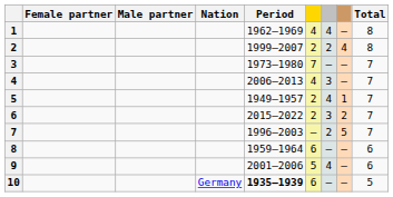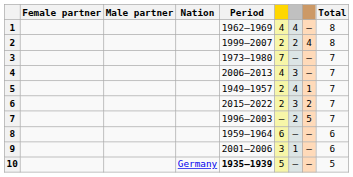 <table class="wikitable unsortable" style="text-align:center">
 <tr>
 <th scope="col"></th>
 <th scope="col">Female partner</th>
 <th scope="col">Male partner</th>
 <th scope="col">Nation</th>
 <th scope="col">Period</th>
 <th scope="col" style="width:1em; background-color:gold"></th>
 <th scope="col" style="width:1em;background-color:silver"></th>
 <th scope="col" style="width:1em;background-color:#CC9966"></th>
 <th scope="col">Total</th>
 </tr>
 <tr>
 <th scope="row">1</th>
 <td align="left"></td>
 <td align="left"></td>
 <td align="left"></td>
 <td>1962–1969</td>
 <td bgcolor="#F7F6A8">4</td>
 <td bgcolor="#DCE5E5">4</td>
 <td bgcolor="#FFDAB9">–</td>
 <td>8</td>
 </tr>
 <tr>
 <th scope="row">2</th>
 <td align="left"></td>
 <td align="left"></td>
 <td align="left"></td>
 <td>1999–2007</td>
 <td bgcolor="#F7F6A8">2</td>
 <td bgcolor="#DCE5E5">2</td>
 <td bgcolor="#FFDAB9">4</td>
 <td>8</td>
 </tr>
 <tr>
 <th scope="row">3</th>
 <td align="left"></td>
 <td align="left"></td>
 <td align="left"></td>
 <td>1973–1980</td>
 <td bgcolor="#F7F6A8">7</td>
 <td bgcolor="#DCE5E5">–</td>
 <td bgcolor="#FFDAB9">–</td>
 <td>7</td>
 </tr>
 <tr>
 <th scope="row">4</th>
 <td align="left"></td>
 <td align="left"></td>
 <td align="left"></td>
 <td>2006–2013</td>
 <td bgcolor="#F7F6A8">4</td>
 <td bgcolor="#DCE5E5">3</td>
 <td bgcolor="#FFDAB9">–</td>
 <td>7</td>
 </tr>
 <tr>
 <th scope="row">5</th>
 <td align="left"></td>
 <td align="left"></td>
 <td align="left"></td>
 <td>1949–1957</td>
 <td bgcolor="#F7F6A8">2</td>
 <td bgcolor="#DCE5E5">4</td>
 <td bgcolor="#FFDAB9">1</td>
 <td>7</td>
 </tr>
 <tr>
 <th scope="row">6</th>
 <td align="left"></td>
 <td align="left"></td>
 <td align="left"></td>
 <td>2015–2022</td>
 <td bgcolor="#F7F6A8">2</td>
 <td bgcolor="#DCE5E5">3</td>
 <td bgcolor="#FFDAB9">2</td>
 <td>7</td>
 </tr>
 <tr>
 <th scope="row">7</th>
 <td align="left"></td>
 <td align="left"></td>
 <td align="left"></td>
 <td>1996–2003</td>
 <td bgcolor="#F7F6A8">–</td>
 <td bgcolor="#DCE5E5">2</td>
 <td bgcolor="#FFDAB9">5</td>
 <td>7</td>
 </tr>
 <tr>
 <th scope="row">8</th>
 <td align="left"></td>
 <td align="left"></td>
 <td align="left"></td>
 <td>1959–1964</td>
 <td bgcolor="#F7F6A8">6</td>
 <td bgcolor="#DCE5E5">–</td>
 <td bgcolor="#FFDAB9">–</td>
 <td>6</td>
 </tr>
 <tr>
 <th scope="row">9</th>
 <td align="left"></td>
 <td align="left"></td>
 <td align="left"></td>
 <td>2001–2006</td>
-<td bgcolor="#F7F6A8">5</td>
-<td bgcolor="#DCE5E5">4</td>
+<td bgcolor="#F7F6A8">3</td>
+<td bgcolor="#DCE5E5">1</td>
 <td bgcolor="#FFDAB9">–</td>
 <td>6</td>
 </tr>
 <tr>
 <th scope="row">10</th>
 <td align="left"></td>
 <td align="left"></td>
 <td align="left"> <a href='#'>Germany</a></td>
 <td><strong>1935–1939</strong></td>
-<td bgcolor="#F7F6A8">6</td>
+<td bgcolor="#F7F6A8">5</td>
 <td bgcolor="#DCE5E5">–</td>
 <td bgcolor="#FFDAB9">–</td>
 <td>5</td>
 </tr>
 </table>
